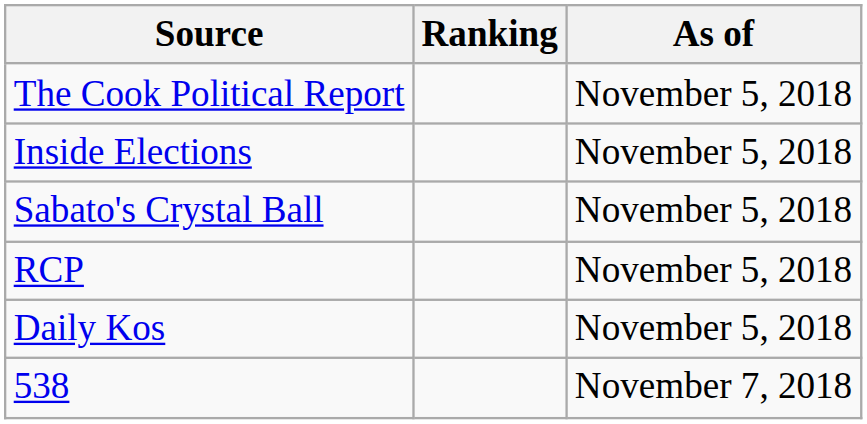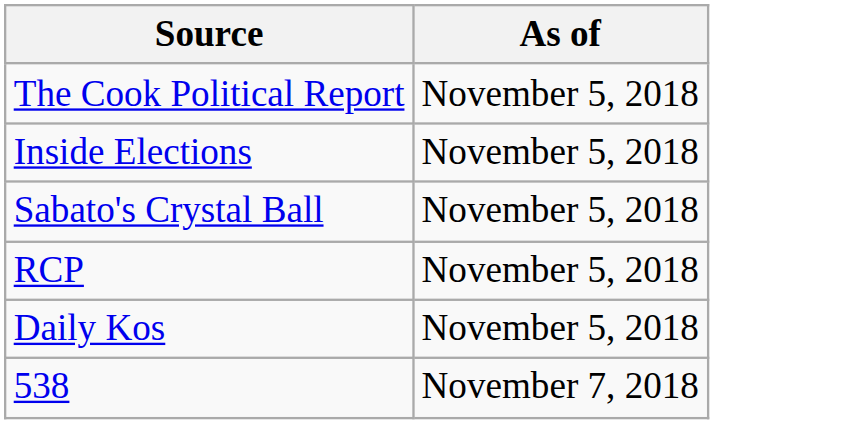 <table class="wikitable" style="text-align:center">
 <tr>
 <th>Source</th>
-<th>Ranking</th>
 <th>As of</th>
 </tr>
 <tr>
 <td align=left><a href='#'>The Cook Political Report</a></td>
-<td></td>
 <td>November 5, 2018</td>
 </tr>
 <tr>
 <td align=left><a href='#'>Inside Elections</a></td>
-<td></td>
 <td>November 5, 2018</td>
 </tr>
 <tr>
 <td align=left><a href='#'>Sabato's Crystal Ball</a></td>
-<td></td>
 <td>November 5, 2018</td>
 </tr>
 <tr>
 <td align="left"><a href='#'>RCP</a></td>
-<td></td>
 <td>November 5, 2018</td>
 </tr>
 <tr>
 <td align="left"><a href='#'>Daily Kos</a></td>
-<td></td>
 <td>November 5, 2018</td>
 </tr>
 <tr>
 <td align="left"><a href='#'>538</a></td>
-<td></td>
 <td>November 7, 2018</td>
 </tr>
 </table>
